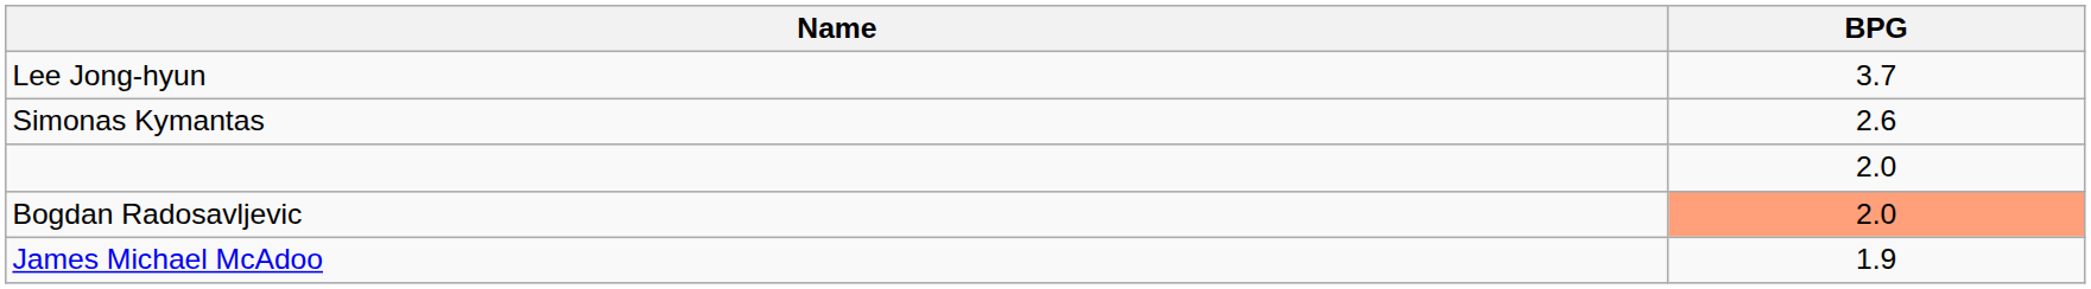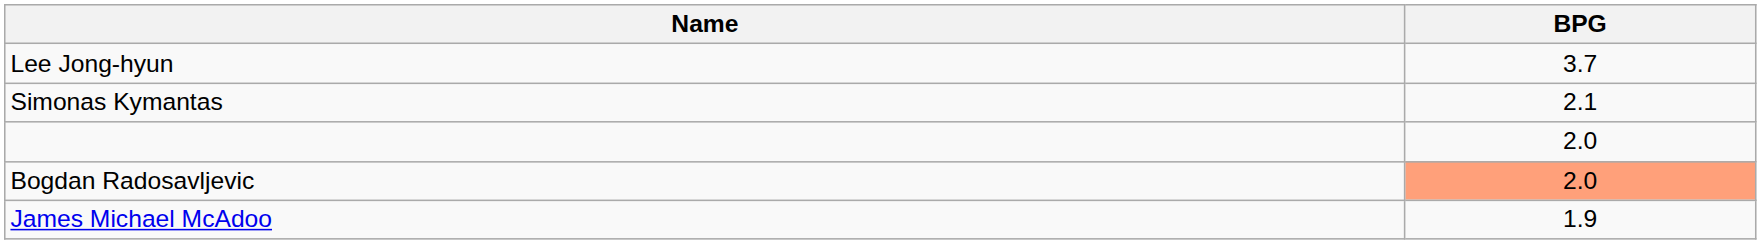 <table class=wikitable width="90%">
 <tr>
 <th width="80%">Name</th>
 <th width="20%">BPG</th>
 </tr>
 <tr>
 <td> Lee Jong-hyun</td>
 <td align=center>3.7</td>
 </tr>
 <tr>
 <td> Simonas Kymantas</td>
-<td align=center>2.6</td>
+<td align=center>2.1</td>
 </tr>
 <tr>
 <td></td>
 <td align=center>2.0</td>
 </tr>
 <tr>
 <td> Bogdan Radosavljevic</td>
 <td align=center style="background: lightsalmon;">2.0</td>
 </tr>
 <tr>
 <td> <a href='#'>James Michael McAdoo</a></td>
 <td align=center>1.9</td>
 </tr>
 </table>
